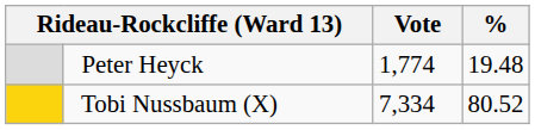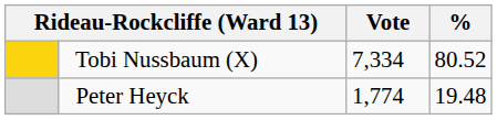 <table class="wikitable">
 <tr>
 <th bgcolor="#DDDDFF" width="230px" colspan="2">Rideau-Rockcliffe (Ward 13)</th>
 <th bgcolor="#DDDDFF" width="50px">Vote</th>
 <th bgcolor="#DDDDFF" width="30px">%</th>
 </tr>
 <tr>
+<td bgcolor=#FCD40D width="30px"> </td>
+<td>  Tobi Nussbaum (X)</td>
+<td>7,334</td>
+<td>80.52</td>
+</tr>
+<tr>
 <td bgcolor=#DCDCDC width="30px"> </td>
 <td>  Peter Heyck</td>
 <td>1,774</td>
 <td>19.48</td>
 </tr>
-<tr>
-<td bgcolor=#FCD40D width="30px"> </td>
-<td>  Tobi Nussbaum (X)</td>
-<td>7,334</td>
-<td>80.52</td>
-</tr>
 </table>
